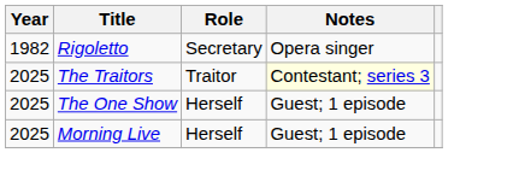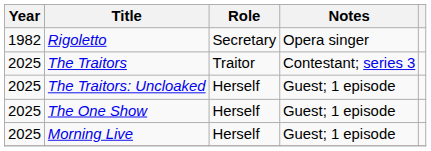 <table class="wikitable sortable">
 <tr>
 <th>Year</th>
 <th>Title</th>
 <th>Role</th>
 <th class="unsortable">Notes</th>
 <th class="unsortable"></th>
 </tr>
 <tr>
 <td>1982</td>
 <td><em><a href='#'>Rigoletto</a></em></td>
 <td>Secretary</td>
 <td>Opera singer</td>
 <td align="center"></td>
 </tr>
 <tr>
 <td>2025</td>
 <td><em><a href='#'>The Traitors</a></em></td>
 <td>Traitor</td>
-<td style="background: lightyellow;">Contestant; <a href='#'>series 3</a></td>
+<td>Contestant; <a href='#'>series 3</a></td>
+<td align="center"></td>
+</tr>
+<tr>
+<td>2025</td>
+<td><em><a href='#'>The Traitors: Uncloaked</a></em></td>
+<td>Herself</td>
+<td>Guest; 1 episode</td>
 <td align="center"></td>
 </tr>
 <tr>
 <td>2025</td>
 <td><em><a href='#'>The One Show</a></em></td>
 <td>Herself</td>
 <td>Guest; 1 episode</td>
 <td align="center"></td>
 </tr>
 <tr>
 <td>2025</td>
 <td><em><a href='#'>Morning Live</a></em></td>
 <td>Herself</td>
 <td>Guest; 1 episode</td>
 <td align="center"></td>
 </tr>
 <tr>
 </tr>
 </table>
